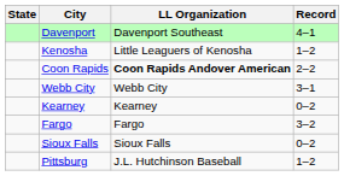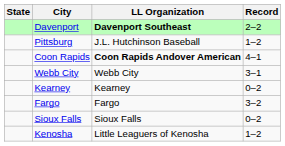 <table class="wikitable">
 <tr>
 <th>State</th>
 <th>City</th>
 <th>LL Organization</th>
 <th>Record</th>
 </tr>
 <tr bgcolor="bbffbb">
 <td><strong></strong></td>
 <td><a href='#'>Davenport</a></td>
-<td>Davenport Southeast</td>
-<td>4–1</td>
+<td><strong>Davenport Southeast</strong></td>
+<td>2–2</td>
 </tr>
 <tr>
 <td><strong></strong></td>
-<td><a href='#'>Kenosha</a></td>
-<td>Little Leaguers of Kenosha</td>
+<td><a href='#'>Pittsburg</a></td>
+<td>J.L. Hutchinson Baseball</td>
 <td>1–2</td>
 </tr>
 <tr>
 <td><strong></strong></td>
 <td><a href='#'>Coon Rapids</a></td>
 <td><strong>Coon Rapids Andover American</strong></td>
-<td>2–2</td>
+<td>4–1</td>
 </tr>
 <tr>
 <td><strong></strong></td>
 <td><a href='#'>Webb City</a></td>
 <td>Webb City</td>
 <td>3–1</td>
 </tr>
 <tr>
 <td><strong></strong></td>
 <td><a href='#'>Kearney</a></td>
 <td>Kearney</td>
 <td>0–2</td>
 </tr>
 <tr>
 <td><strong></strong></td>
 <td><a href='#'>Fargo</a></td>
 <td>Fargo</td>
 <td>3–2</td>
 </tr>
 <tr>
 <td><strong></strong></td>
 <td><a href='#'>Sioux Falls</a></td>
 <td>Sioux Falls</td>
 <td>0–2</td>
 </tr>
 <tr>
 <td><strong></strong></td>
-<td><a href='#'>Pittsburg</a></td>
-<td>J.L. Hutchinson Baseball</td>
+<td><a href='#'>Kenosha</a></td>
+<td>Little Leaguers of Kenosha</td>
 <td>1–2</td>
 </tr>
 </table>
